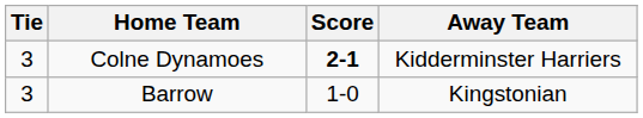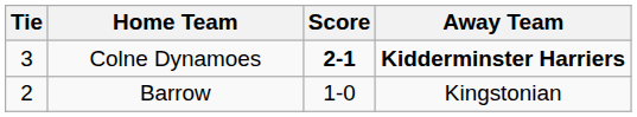 <table class="wikitable" style="text-align:center;">
 <tr>
 <th width=20>Tie</th>
 <th width=175>Home Team</th>
 <th width=20>Score</th>
 <th width=175>Away Team</th>
 </tr>
 <tr>
 <td>3</td>
 <td>Colne Dynamoes</td>
 <td><strong>2-1</strong></td>
-<td>Kidderminster Harriers</td>
+<td><strong>Kidderminster Harriers</strong></td>
 </tr>
 <tr>
-<td>3</td>
+<td>2</td>
 <td>Barrow</td>
 <td>1-0</td>
 <td>Kingstonian</td>
 </tr>
 </table>
